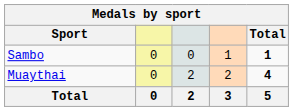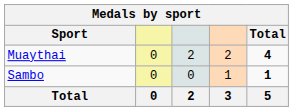 <table class="wikitable" style="font-size:90%; text-align:center;">
 <tr>
 <th colspan=5>Medals by sport</th>
 </tr>
 <tr>
 <th width=120>Sport</th>
 <th scope="col" width=30 style="background:#F7F6A8;"></th>
 <th scope="col" width=30 style="background:#DCE5E5;"></th>
 <th scope="col" width=30 style="background:#FFDAB9;"></th>
 <th width=30>Total</th>
 </tr>
 <tr>
+<td align=left> <a href='#'>Muaythai</a></td>
+<td style="background:#F7F6A8;">0</td>
+<td style="background:#DCE5E5;">2</td>
+<td style="background:#FFDAB9;">2</td>
+<td><strong>4</strong></td>
+</tr>
+<tr>
 <td align=left> <a href='#'>Sambo</a></td>
 <td style="background:#F7F6A8;">0</td>
 <td style="background:#DCE5E5;">0</td>
 <td style="background:#FFDAB9;">1</td>
 <td><strong>1</strong></td>
-</tr>
-<tr>
-<td align=left> <a href='#'>Muaythai</a></td>
-<td style="background:#F7F6A8;">0</td>
-<td style="background:#DCE5E5;">2</td>
-<td style="background:#FFDAB9;">2</td>
-<td><strong>4</strong></td>
 </tr>
 <tr class="sortbottom">
 <th>Total</th>
 <th>0</th>
 <th>2</th>
 <th>3</th>
 <th>5</th>
 </tr>
 </table>
